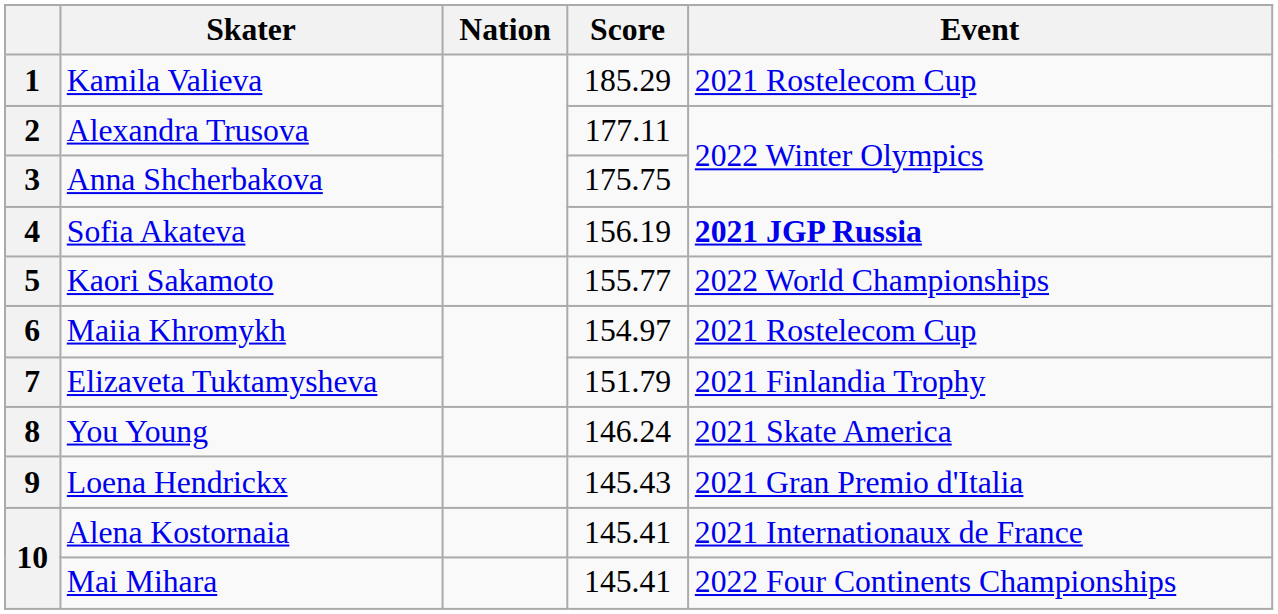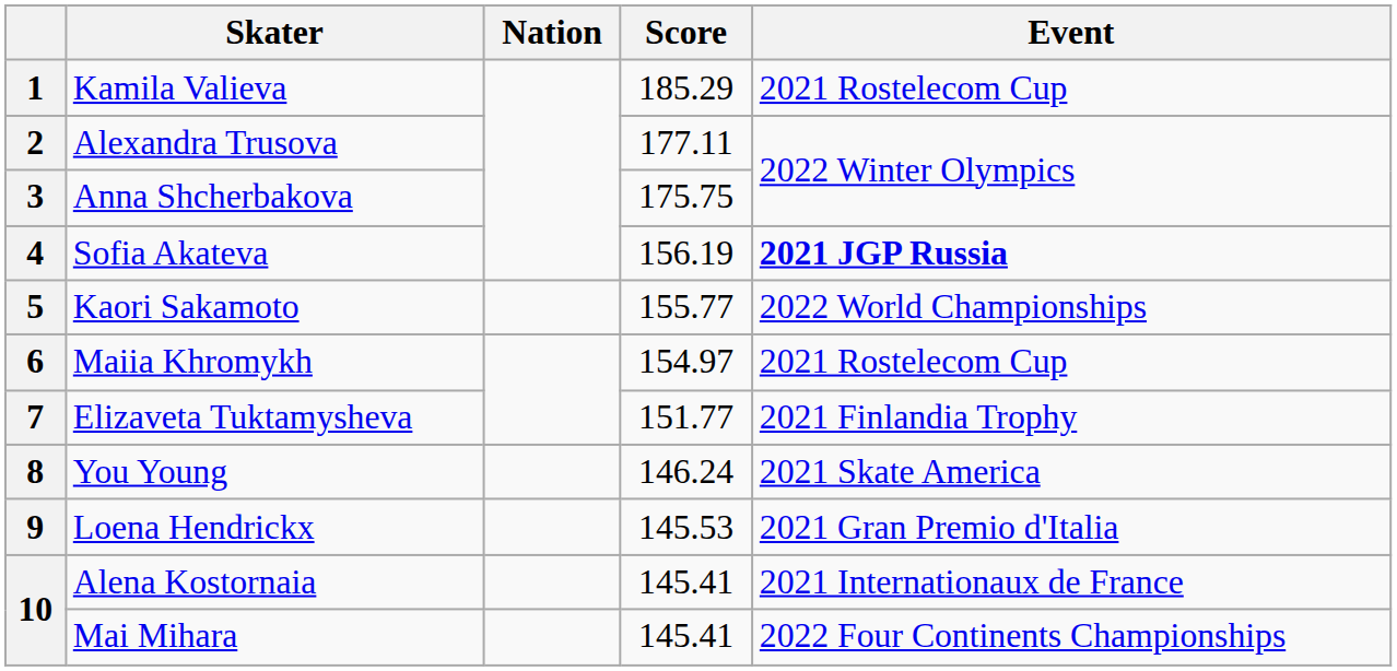 <table class="wikitable sortable" style="text-align:left; width:72.5%">
 <tr>
 <th scope="col"></th>
 <th scope="col">Skater</th>
 <th scope="col">Nation</th>
 <th scope="col">Score</th>
 <th scope="col">Event</th>
 </tr>
 <tr>
 <th scope="row">1</th>
 <td><a href='#'>Kamila Valieva</a></td>
 <td rowspan="4"></td>
 <td style="text-align:center;">185.29</td>
 <td><a href='#'>2021 Rostelecom Cup</a></td>
 </tr>
 <tr>
 <th scope="row">2</th>
 <td><a href='#'>Alexandra Trusova</a></td>
 <td style="text-align:center;">177.11</td>
 <td rowspan="2"><a href='#'>2022 Winter Olympics</a></td>
 </tr>
 <tr>
 <th scope="row">3</th>
 <td><a href='#'>Anna Shcherbakova</a></td>
 <td style="text-align:center;">175.75</td>
 </tr>
 <tr>
 <th scope="row">4</th>
 <td><a href='#'>Sofia Akateva</a></td>
 <td style="text-align:center;">156.19</td>
 <td><strong><a href='#'>2021 JGP Russia</a></strong></td>
 </tr>
 <tr>
 <th scope="row">5</th>
 <td><a href='#'>Kaori Sakamoto</a></td>
 <td></td>
 <td style="text-align:center;">155.77</td>
 <td><a href='#'>2022 World Championships</a></td>
 </tr>
 <tr>
 <th scope="row">6</th>
 <td><a href='#'>Maiia Khromykh</a></td>
 <td rowspan="2"></td>
 <td style="text-align:center;">154.97</td>
 <td><a href='#'>2021 Rostelecom Cup</a></td>
 </tr>
 <tr>
 <th scope="row">7</th>
 <td><a href='#'>Elizaveta Tuktamysheva</a></td>
-<td style="text-align:center;">151.79</td>
+<td style="text-align:center;">151.77</td>
 <td><a href='#'>2021 Finlandia Trophy</a></td>
 </tr>
 <tr>
 <th scope="row">8</th>
 <td><a href='#'>You Young</a></td>
 <td></td>
 <td style="text-align:center;">146.24</td>
 <td><a href='#'>2021 Skate America</a></td>
 </tr>
 <tr>
 <th scope="row">9</th>
 <td><a href='#'>Loena Hendrickx</a></td>
 <td></td>
-<td style="text-align:center;">145.43</td>
+<td style="text-align:center;">145.53</td>
 <td><a href='#'>2021 Gran Premio d'Italia</a></td>
 </tr>
 <tr>
 <th rowspan=2 scope="row">10</th>
 <td><a href='#'>Alena Kostornaia</a></td>
 <td></td>
 <td style="text-align:center;">145.41</td>
 <td><a href='#'>2021 Internationaux de France</a></td>
 </tr>
 <tr>
 <td><a href='#'>Mai Mihara</a></td>
 <td></td>
 <td style="text-align:center;">145.41</td>
 <td><a href='#'>2022 Four Continents Championships</a></td>
 </tr>
 </table>
